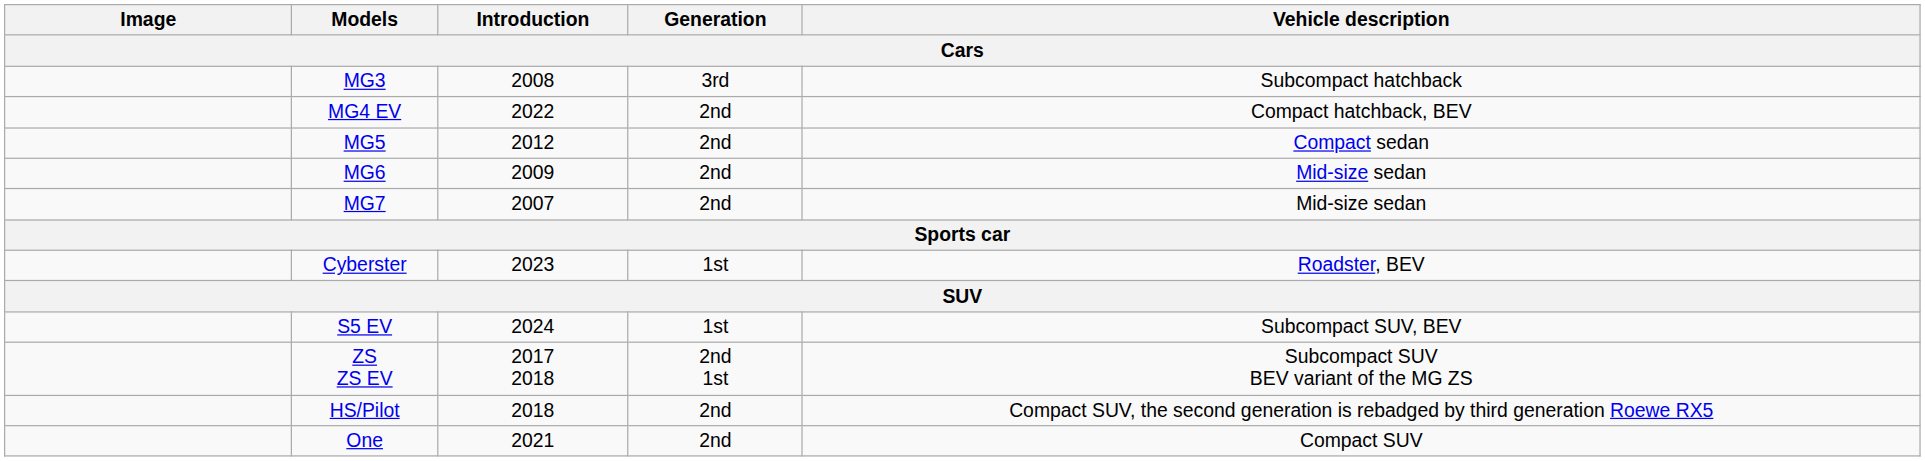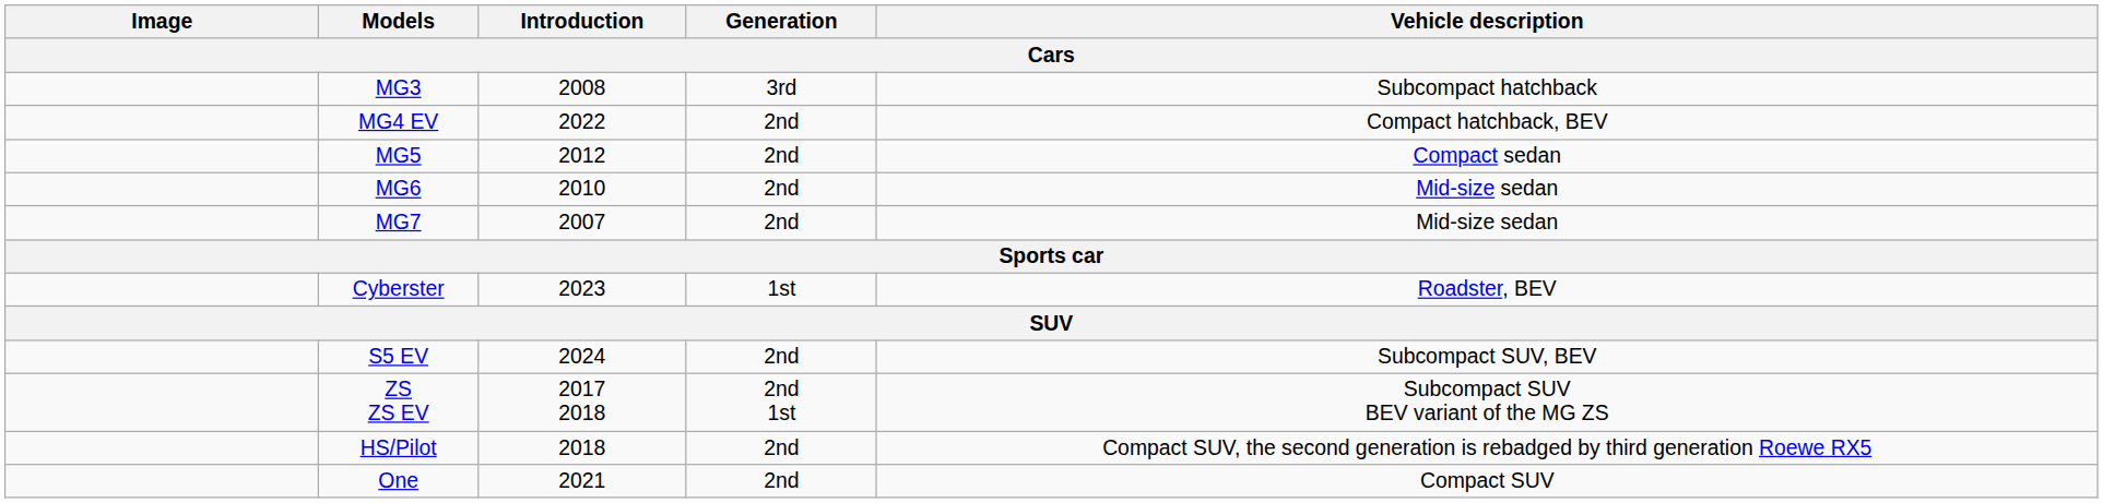 <table class="wikitable sortable" style="text-align: center; width: 100%">
 <tr>
 <th class="unsortable" width="15%">Image</th>
 <th>Models</th>
 <th>Introduction</th>
 <th class="unsortable">Generation</th>
 <th>Vehicle description</th>
 </tr>
 <tr>
 <th colspan="5">Cars</th>
 </tr>
 <tr>
 <td></td>
 <td><a href='#'>MG3</a></td>
 <td>2008</td>
 <td>3rd</td>
 <td>Subcompact hatchback</td>
 </tr>
 <tr>
 <td></td>
 <td><a href='#'>MG4 EV</a></td>
 <td>2022</td>
 <td>2nd</td>
 <td>Compact hatchback, BEV</td>
 </tr>
 <tr>
 <td></td>
 <td><a href='#'>MG5</a></td>
 <td>2012</td>
 <td>2nd</td>
 <td><a href='#'>Compact</a> sedan</td>
 </tr>
 <tr>
 <td></td>
 <td><a href='#'>MG6</a></td>
-<td>2009</td>
+<td>2010</td>
 <td>2nd</td>
 <td><a href='#'>Mid-size</a> sedan</td>
 </tr>
 <tr>
 <td></td>
 <td><a href='#'>MG7</a></td>
 <td>2007</td>
 <td>2nd</td>
 <td>Mid-size sedan</td>
 </tr>
 <tr>
 <th colspan="5">Sports car</th>
 </tr>
 <tr>
 <td></td>
 <td><a href='#'>Cyberster</a></td>
 <td>2023</td>
 <td>1st</td>
 <td><a href='#'>Roadster</a>, BEV</td>
 </tr>
 <tr>
 <th colspan="5">SUV</th>
 </tr>
 <tr>
 <td></td>
 <td><a href='#'>S5 EV</a></td>
 <td>2024</td>
-<td>1st</td>
+<td>2nd</td>
 <td>Subcompact SUV, BEV</td>
 </tr>
 <tr>
 <td><br></td>
 <td><a href='#'>ZS</a><br><a href='#'>ZS EV</a></td>
 <td>2017<br>2018</td>
 <td>2nd<br>1st</td>
 <td>Subcompact SUV<br>BEV variant of the MG ZS</td>
 </tr>
 <tr>
 <td></td>
 <td><a href='#'>HS/Pilot</a></td>
 <td>2018</td>
 <td>2nd</td>
 <td>Compact SUV, the second generation is rebadged by third generation <a href='#'>Roewe RX5</a></td>
 </tr>
 <tr>
 <td></td>
 <td><a href='#'>One</a></td>
 <td>2021</td>
 <td>2nd</td>
 <td>Compact SUV</td>
 </tr>
 </table>
